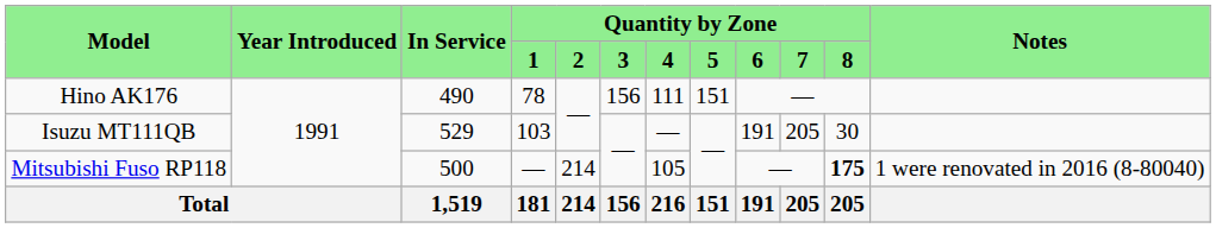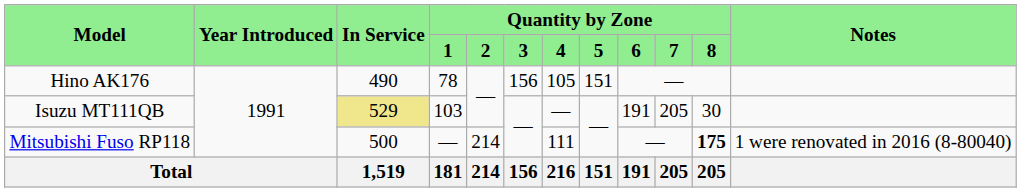 <table class="wikitable" style="margin:1em auto; border-collapse:collapse;text-align:center;">
 <tr>
 <th rowspan=2 style="background:lightgreen;"><span>Model</span></th>
 <th rowspan=2 style="background:lightgreen;"><span>Year Introduced</span></th>
 <th rowspan=2 style="background:lightgreen;"><span>In Service</span></th>
 <th colspan=8 style="background:lightgreen;"><span>Quantity by Zone</span></th>
 <th rowspan=2 style="background:lightgreen;"><span>Notes</span></th>
 </tr>
 <tr>
 <th style="background:lightgreen;"><abbr><span>1</span></abbr></th>
 <th style="background:lightgreen;"><abbr><span>2</span></abbr></th>
 <th style="background:lightgreen;"><abbr><span>3</span></abbr></th>
 <th style="background:lightgreen;"><abbr><span>4</span></abbr></th>
 <th style="background:lightgreen;"><abbr><span>5</span></abbr></th>
 <th style="background:lightgreen;"><abbr><span>6</span></abbr></th>
 <th style="background:lightgreen;"><abbr><span>7</span></abbr></th>
 <th style="background:lightgreen;"><abbr><span>8</span></abbr></th>
 </tr>
 <tr>
 <td>Hino AK176</td>
 <td rowspan="3">1991</td>
 <td>490</td>
 <td>78</td>
 <td rowspan="2">—</td>
 <td>156</td>
-<td>111</td>
+<td>105</td>
 <td>151</td>
 <td colspan="3">—</td>
 <td></td>
 </tr>
 <tr>
 <td>Isuzu MT111QB</td>
-<td>529</td>
+<td style="background: khaki;">529</td>
 <td>103</td>
 <td rowspan="2">—</td>
 <td>—</td>
 <td rowspan="2">—</td>
 <td>191</td>
 <td>205</td>
 <td>30</td>
 <td></td>
 </tr>
 <tr>
 <td><a href='#'>Mitsubishi Fuso</a> RP118</td>
 <td>500</td>
 <td>—</td>
 <td>214</td>
-<td>105</td>
+<td>111</td>
 <td colspan="2">—</td>
 <td><strong>175</strong></td>
 <td>1 were renovated in 2016 (8-80040)</td>
 </tr>
 <tr>
 <th colspan=2>Total</th>
 <th>1,519</th>
 <th>181</th>
 <th>214</th>
 <th>156</th>
 <th>216</th>
 <th>151</th>
 <th>191</th>
 <th>205</th>
 <th>205</th>
 <th colspan="1"></th>
 </tr>
 </table>
